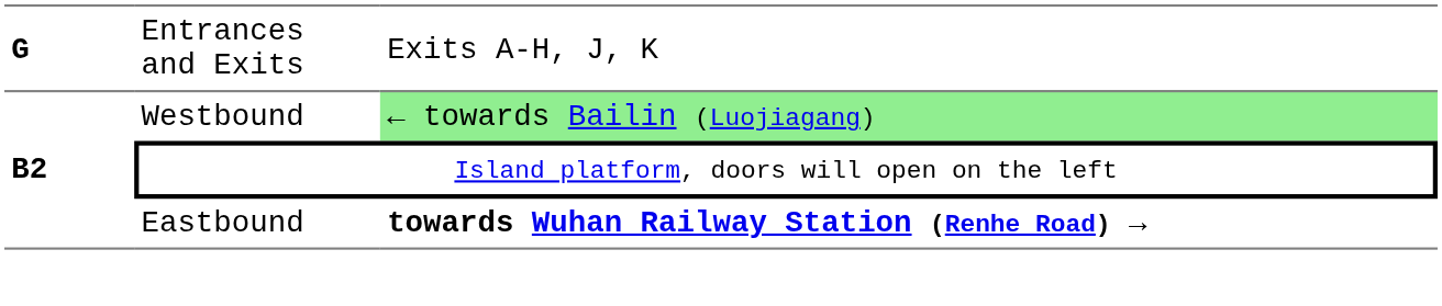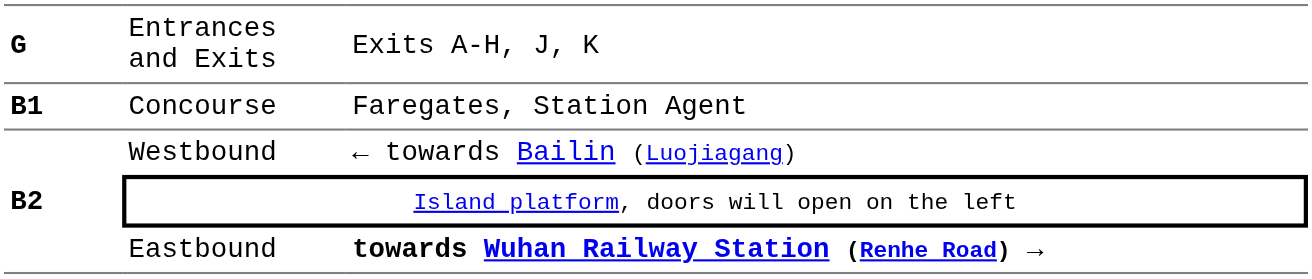 <table table border=0 cellspacing=0 cellpadding=3>
 <tr>
 <td style="border-top:solid 1px gray;border-bottom:solid 0px gray;" width=50><strong>G</strong></td>
 <td style="border-top:solid 1px gray;border-bottom:solid 0px gray;" width=100>Entrances and Exits</td>
 <td style="border-top:solid 1px gray;border-bottom:solid 0px gray;" width=450>Exits A-H, J, K</td>
 </tr>
 <tr>
+<td style="border-top:solid 1px gray;border-bottom:solid 0px gray;" width=50><strong>B1</strong></td>
+<td style="border-top:solid 1px gray;border-bottom:solid 0px gray;" width=100>Concourse</td>
+<td style="border-top:solid 1px gray;border-bottom:solid 0px gray;" width=450>Faregates, Station Agent</td>
+</tr>
+<tr>
 <td style="border-top:solid 1px gray;border-bottom:solid 1px gray;" rowspan=3><strong>B2</strong></td>
 <td style="border-top:solid 1px gray;border-bottom:solid 0px gray;">Westbound</td>
-<td style="background: lightgreen; border-top:solid 1px gray;border-bottom:solid 0px gray;">←  towards <a href='#'>Bailin</a> <small>(<a href='#'>Luojiagang</a>)</small></td>
+<td style="border-top:solid 1px gray;border-bottom:solid 0px gray;">←  towards <a href='#'>Bailin</a> <small>(<a href='#'>Luojiagang</a>)</small></td>
 </tr>
 <tr>
 <td style="border-right:solid 2px black;border-left:solid 2px black;border-top:solid 2px black;border-bottom:solid 2px black;text-align:center;" colspan=2><small><a href='#'>Island platform</a>, doors will open on the left</small></td>
 </tr>
 <tr>
 <td style="border-bottom:solid 1px gray;">Eastbound</td>
 <td style="border-bottom:solid 1px gray;"><strong> towards <a href='#'>Wuhan Railway Station</a> <small>(<a href='#'>Renhe Road</a>)</small> →</strong></td>
 </tr>
 </table>
